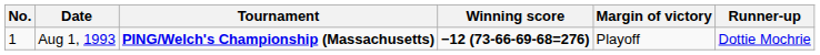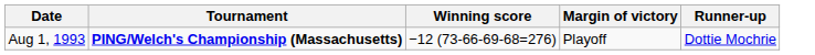 <table class="wikitable" style="font-size:95%;">
 <tr>
-<th>No.</th>
 <th>Date</th>
 <th>Tournament</th>
 <th>Winning score</th>
 <th>Margin of victory</th>
 <th>Runner-up</th>
 </tr>
 <tr>
-<td>1</td>
 <td>Aug 1, <a href='#'>1993</a></td>
 <td><strong><a href='#'>PING/Welch's Championship</a> (Massachusetts)</strong></td>
-<td><strong>−12 (73-66-69-68=276)</strong></td>
+<td>−12 (73-66-69-68=276)</td>
 <td>Playoff</td>
 <td> <a href='#'>Dottie Mochrie</a></td>
 </tr>
 </table>
